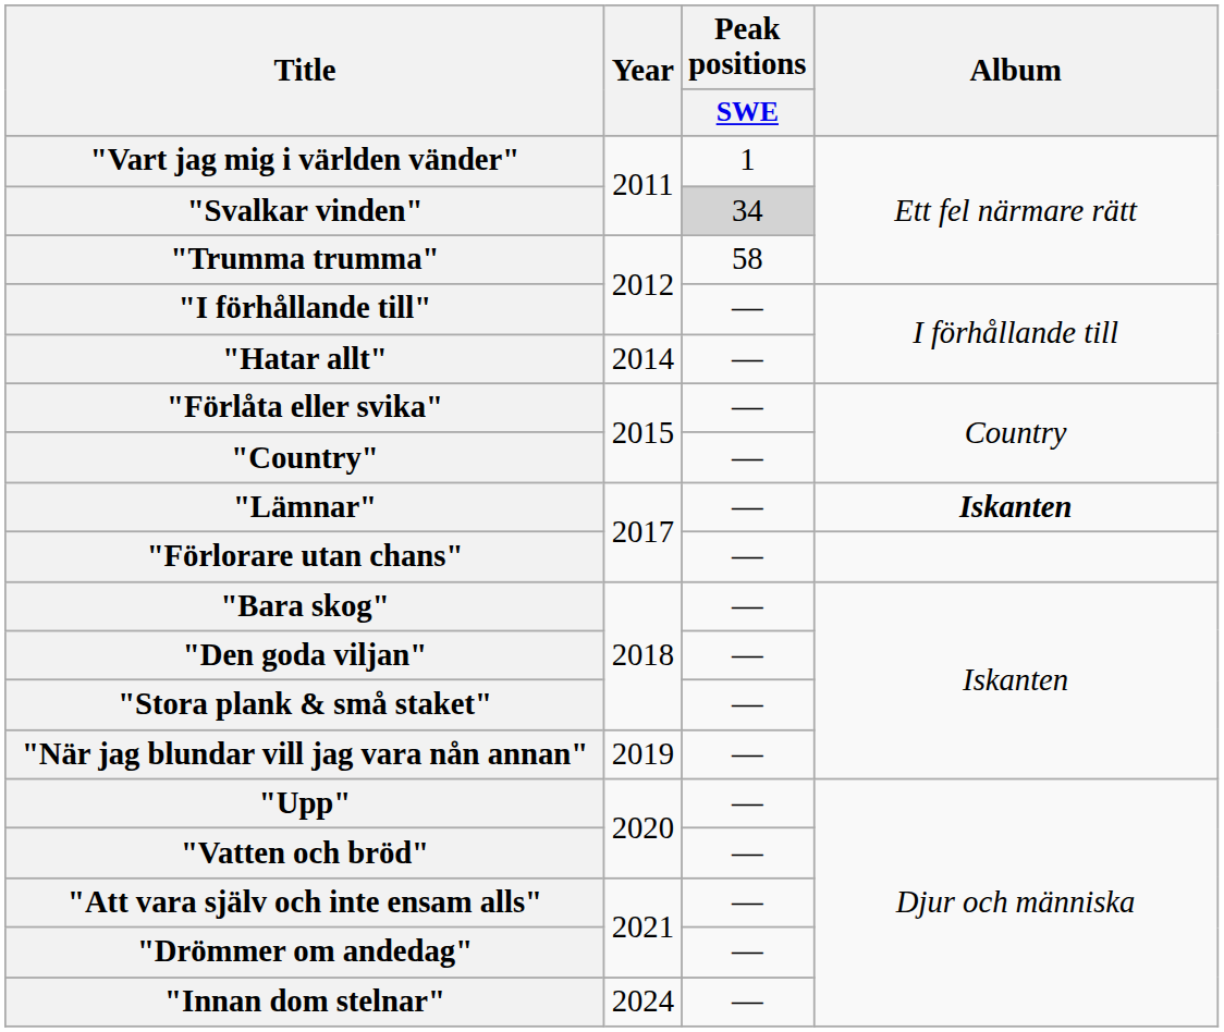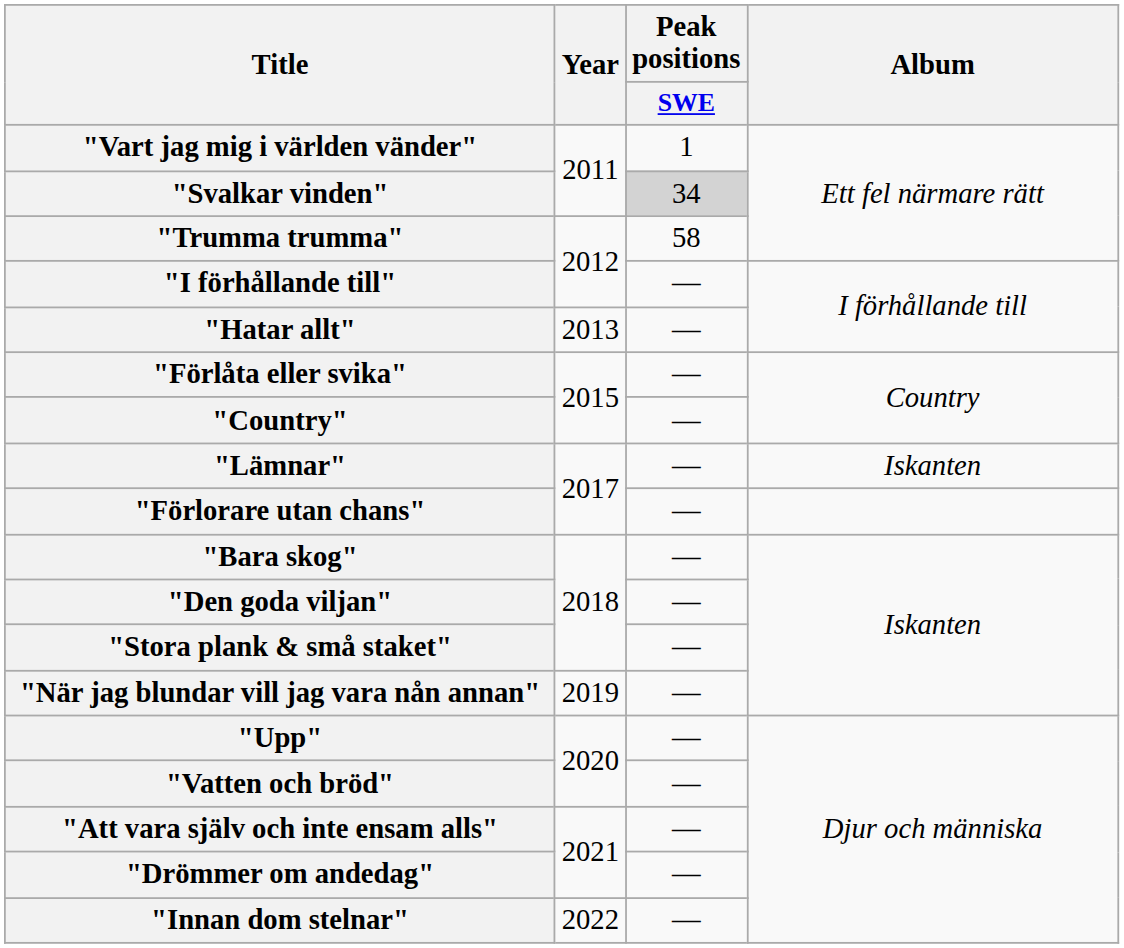 <table class="wikitable plainrowheaders" style="text-align:center;">
 <tr>
 <th scope="col" rowspan="2" width="300">Title</th>
 <th scope="col" rowspan="2" width="10">Year</th>
 <th scope="col" colspan="1" width="20">Peak positions</th>
 <th scope="col" rowspan="2" width="200">Album</th>
 </tr>
 <tr>
 <th scope="col" style="width:3em;font-size:90%;"><a href='#'>SWE</a><br></th>
 </tr>
 <tr>
 <th scope="row">"Vart jag mig i världen vänder"</th>
 <td rowspan="2">2011</td>
 <td>1</td>
 <td rowspan="3"><em>Ett fel närmare rätt</em></td>
 </tr>
 <tr>
 <th scope="row">"Svalkar vinden"</th>
 <td style="background: lightgrey;">34</td>
 </tr>
 <tr>
 <th scope="row">"Trumma trumma"</th>
 <td rowspan="2">2012</td>
 <td>58</td>
 </tr>
 <tr>
 <th scope="row">"I förhållande till"</th>
 <td>—</td>
 <td rowspan="2"><em>I förhållande till</em></td>
 </tr>
 <tr>
 <th scope="row">"Hatar allt"</th>
-<td>2014</td>
+<td>2013</td>
 <td>—</td>
 </tr>
 <tr>
 <th scope="row">"Förlåta eller svika"</th>
 <td rowspan="2">2015</td>
 <td>—</td>
 <td rowspan="2"><em>Country</em></td>
 </tr>
 <tr>
 <th scope="row">"Country"<br></th>
 <td>—</td>
 </tr>
 <tr>
 <th scope="row">"Lämnar"</th>
 <td rowspan="2">2017</td>
 <td>—</td>
-<td><strong><em>Iskanten</em></strong></td>
+<td><em>Iskanten</em></td>
 </tr>
 <tr>
 <th scope="row">"Förlorare utan chans"<br></th>
 <td>—</td>
 <td></td>
 </tr>
 <tr>
 <th scope="row">"Bara skog"</th>
 <td rowspan="3">2018</td>
 <td>—</td>
 <td rowspan="4"><em>Iskanten</em></td>
 </tr>
 <tr>
 <th scope="row">"Den goda viljan"</th>
 <td>—</td>
 </tr>
 <tr>
 <th scope="row">"Stora plank & små staket"</th>
 <td>—</td>
 </tr>
 <tr>
 <th scope="row">"När jag blundar vill jag vara nån annan"</th>
 <td>2019</td>
 <td>—</td>
 </tr>
 <tr>
 <th scope="row">"Upp"</th>
 <td rowspan="2">2020</td>
 <td>—</td>
 <td rowspan="5"><em>Djur och människa</em></td>
 </tr>
 <tr>
 <th scope="row">"Vatten och bröd"</th>
 <td>—</td>
 </tr>
 <tr>
 <th scope="row">"Att vara själv och inte ensam alls"</th>
 <td rowspan="2">2021</td>
 <td>—</td>
 </tr>
 <tr>
 <th scope="row">"Drömmer om andedag"</th>
 <td>—</td>
 </tr>
 <tr>
 <th scope="row">"Innan dom stelnar"</th>
-<td>2024</td>
+<td>2022</td>
 <td>—</td>
 </tr>
 </table>
